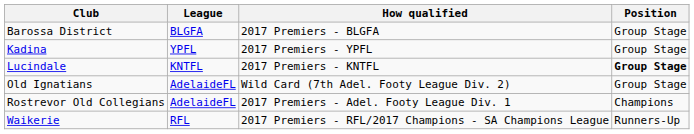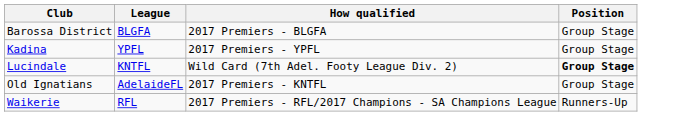 <table class="wikitable">
 <tr>
 <th>Club</th>
 <th>League</th>
 <th>How qualified</th>
 <th>Position</th>
 </tr>
 <tr>
 <td>Barossa District</td>
 <td><a href='#'>BLGFA</a></td>
 <td>2017 Premiers - BLGFA</td>
 <td>Group Stage</td>
 </tr>
 <tr>
 <td><a href='#'>Kadina</a></td>
 <td><a href='#'>YPFL</a></td>
 <td>2017 Premiers - YPFL</td>
 <td>Group Stage</td>
 </tr>
 <tr>
 <td><a href='#'>Lucindale</a></td>
 <td><a href='#'>KNTFL</a></td>
-<td>2017 Premiers - KNTFL</td>
+<td>Wild Card (7th Adel. Footy League Div. 2)</td>
 <td><strong>Group Stage</strong></td>
 </tr>
 <tr>
 <td>Old Ignatians</td>
 <td><a href='#'>AdelaideFL</a></td>
-<td>Wild Card (7th Adel. Footy League Div. 2)</td>
+<td>2017 Premiers - KNTFL</td>
 <td>Group Stage</td>
-</tr>
-<tr>
-<td>Rostrevor Old Collegians</td>
-<td><a href='#'>AdelaideFL</a></td>
-<td>2017 Premiers - Adel. Footy League Div. 1</td>
-<td>Champions</td>
 </tr>
 <tr>
 <td><a href='#'>Waikerie</a></td>
 <td><a href='#'>RFL</a></td>
 <td>2017 Premiers - RFL/2017 Champions - SA Champions League</td>
 <td>Runners-Up</td>
 </tr>
 </table>
